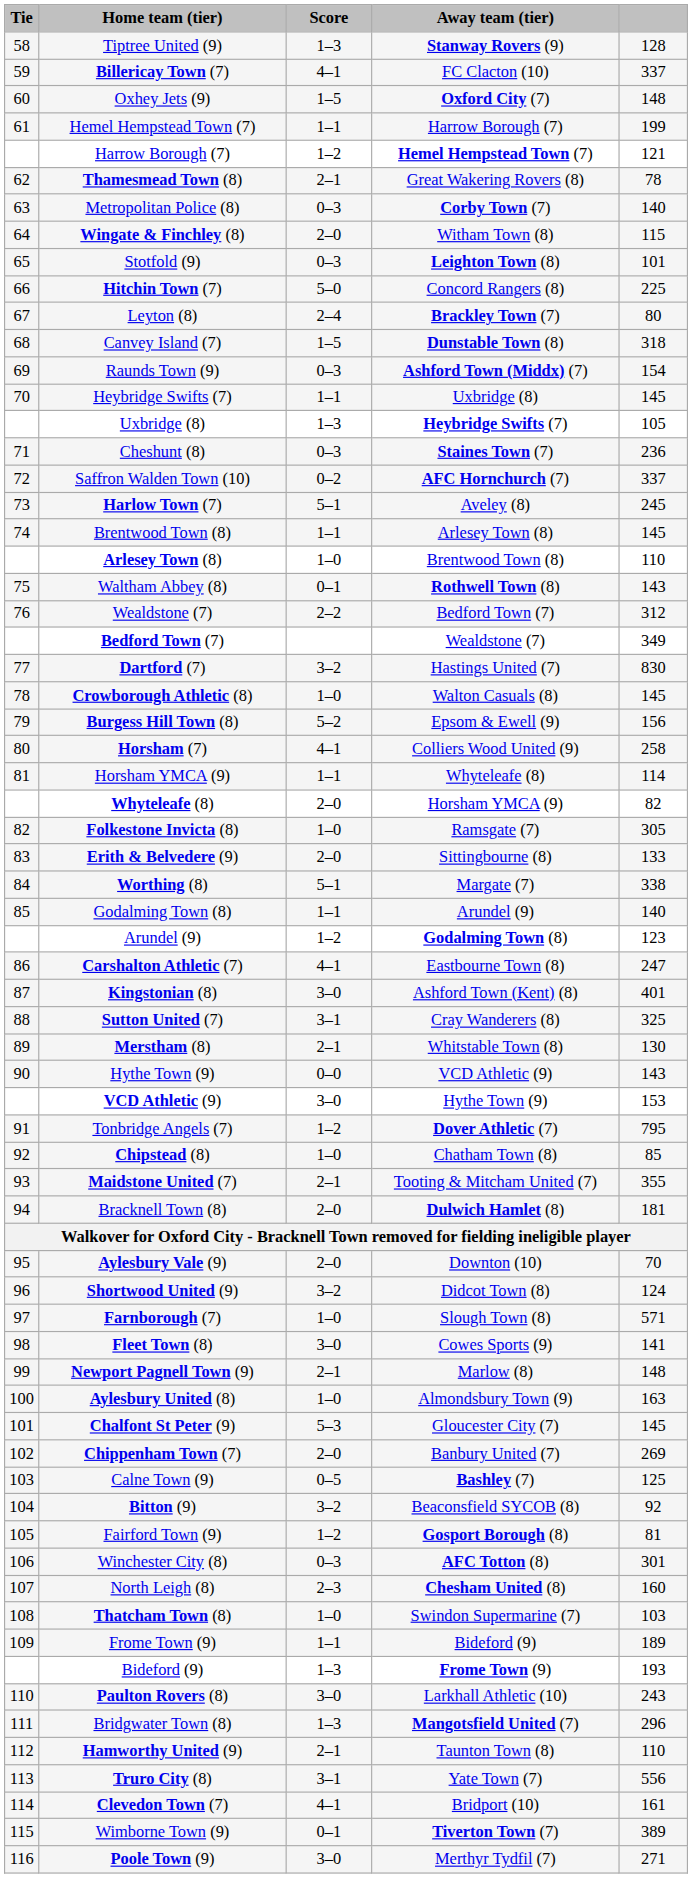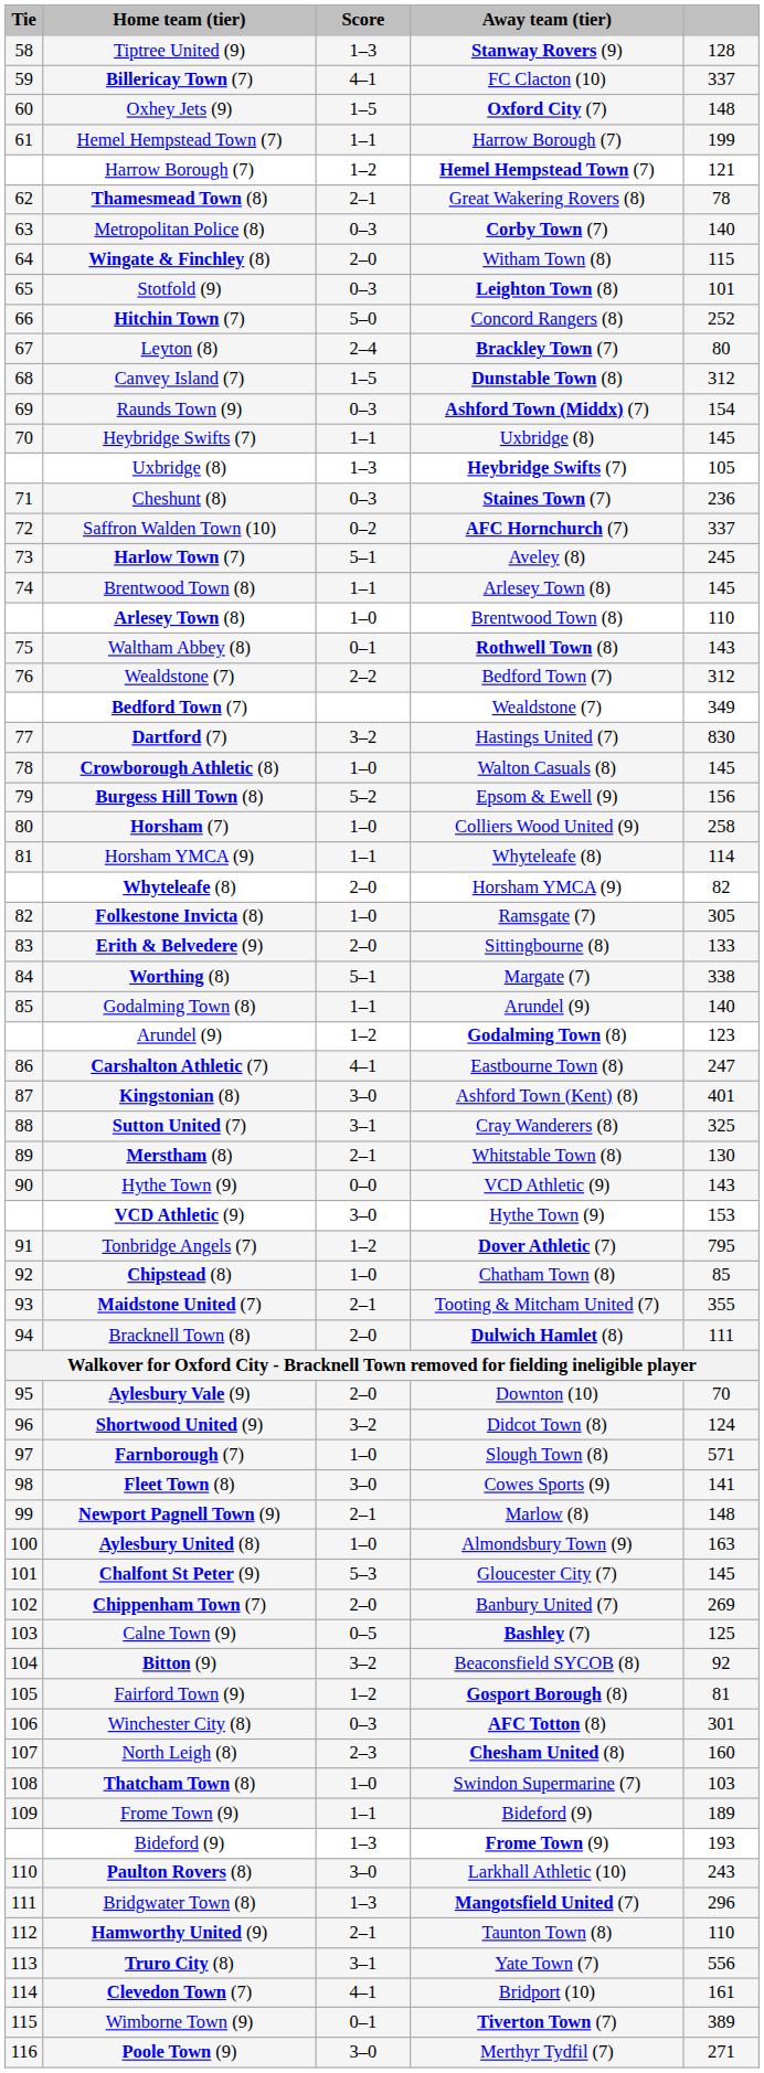 <table class="wikitable" style="width: 600px; background:WhiteSmoke; text-align:center; font-size:90%">
 <tr>
 <td scope="col" style="width:  5.00%; background:silver;"><strong>Tie</strong></td>
 <td scope="col" style="width: 36.25%; background:silver;"><strong>Home team (tier)</strong></td>
 <td scope="col" style="width: 12.50%; background:silver;"><strong>Score</strong></td>
 <td scope="col" style="width: 36.25%; background:silver;"><strong>Away team (tier)</strong></td>
 <td scope="col" style="width: 10.00%; background:silver;"><strong></strong></td>
 </tr>
 <tr>
 <td>58</td>
 <td><a href='#'>Tiptree United</a> (9)</td>
 <td>1–3</td>
 <td><strong><a href='#'>Stanway Rovers</a></strong> (9)</td>
 <td>128</td>
 </tr>
 <tr>
 <td>59</td>
 <td><strong><a href='#'>Billericay Town</a></strong> (7)</td>
 <td>4–1</td>
 <td><a href='#'>FC Clacton</a> (10)</td>
 <td>337</td>
 </tr>
 <tr>
 <td>60</td>
 <td><a href='#'>Oxhey Jets</a> (9)</td>
 <td>1–5</td>
 <td><strong><a href='#'>Oxford City</a></strong> (7)</td>
 <td>148</td>
 </tr>
 <tr>
 <td>61</td>
 <td><a href='#'>Hemel Hempstead Town</a> (7)</td>
 <td>1–1</td>
 <td><a href='#'>Harrow Borough</a> (7)</td>
 <td>199</td>
 </tr>
 <tr style="background:white;">
 <td><em></em></td>
 <td><a href='#'>Harrow Borough</a> (7)</td>
 <td>1–2</td>
 <td><strong><a href='#'>Hemel Hempstead Town</a></strong> (7)</td>
 <td>121</td>
 </tr>
 <tr>
 <td>62</td>
 <td><strong><a href='#'>Thamesmead Town</a></strong> (8)</td>
 <td>2–1</td>
 <td><a href='#'>Great Wakering Rovers</a> (8)</td>
 <td>78</td>
 </tr>
 <tr>
 <td>63</td>
 <td><a href='#'>Metropolitan Police</a> (8)</td>
 <td>0–3</td>
 <td><strong><a href='#'>Corby Town</a></strong> (7)</td>
 <td>140</td>
 </tr>
 <tr>
 <td>64</td>
 <td><strong><a href='#'>Wingate & Finchley</a></strong> (8)</td>
 <td>2–0</td>
 <td><a href='#'>Witham Town</a> (8)</td>
 <td>115</td>
 </tr>
 <tr>
 <td>65</td>
 <td><a href='#'>Stotfold</a> (9)</td>
 <td>0–3</td>
 <td><strong><a href='#'>Leighton Town</a></strong> (8)</td>
 <td>101</td>
 </tr>
 <tr>
 <td>66</td>
 <td><strong><a href='#'>Hitchin Town</a></strong> (7)</td>
 <td>5–0</td>
 <td><a href='#'>Concord Rangers</a> (8)</td>
-<td>225</td>
+<td>252</td>
 </tr>
 <tr>
 <td>67</td>
 <td><a href='#'>Leyton</a> (8)</td>
 <td>2–4</td>
 <td><strong><a href='#'>Brackley Town</a></strong> (7)</td>
 <td>80</td>
 </tr>
 <tr>
 <td>68</td>
 <td><a href='#'>Canvey Island</a> (7)</td>
 <td>1–5</td>
 <td><strong><a href='#'>Dunstable Town</a></strong> (8)</td>
-<td>318</td>
+<td>312</td>
 </tr>
 <tr>
 <td>69</td>
 <td><a href='#'>Raunds Town</a> (9)</td>
 <td>0–3</td>
 <td><strong><a href='#'>Ashford Town (Middx)</a></strong> (7)</td>
 <td>154</td>
 </tr>
 <tr>
 <td>70</td>
 <td><a href='#'>Heybridge Swifts</a> (7)</td>
 <td>1–1</td>
 <td><a href='#'>Uxbridge</a> (8)</td>
 <td>145</td>
 </tr>
 <tr style="background:white;">
 <td><em></em></td>
 <td><a href='#'>Uxbridge</a> (8)</td>
 <td>1–3</td>
 <td><strong><a href='#'>Heybridge Swifts</a></strong> (7)</td>
 <td>105</td>
 </tr>
 <tr>
 <td>71</td>
 <td><a href='#'>Cheshunt</a> (8)</td>
 <td>0–3</td>
 <td><strong><a href='#'>Staines Town</a></strong> (7)</td>
 <td>236</td>
 </tr>
 <tr>
 <td>72</td>
 <td><a href='#'>Saffron Walden Town</a> (10)</td>
 <td>0–2</td>
 <td><strong><a href='#'>AFC Hornchurch</a></strong> (7)</td>
 <td>337</td>
 </tr>
 <tr>
 <td>73</td>
 <td><strong><a href='#'>Harlow Town</a></strong> (7)</td>
 <td>5–1</td>
 <td><a href='#'>Aveley</a> (8)</td>
 <td>245</td>
 </tr>
 <tr>
 <td>74</td>
 <td><a href='#'>Brentwood Town</a> (8)</td>
 <td>1–1</td>
 <td><a href='#'>Arlesey Town</a> (8)</td>
 <td>145</td>
 </tr>
 <tr style="background:white;">
 <td><em></em></td>
 <td><strong><a href='#'>Arlesey Town</a></strong> (8)</td>
 <td>1–0</td>
 <td><a href='#'>Brentwood Town</a> (8)</td>
 <td>110</td>
 </tr>
 <tr>
 <td>75</td>
 <td><a href='#'>Waltham Abbey</a> (8)</td>
 <td>0–1</td>
 <td><strong><a href='#'>Rothwell Town</a></strong> (8)</td>
 <td>143</td>
 </tr>
 <tr>
 <td>76</td>
 <td><a href='#'>Wealdstone</a> (7)</td>
 <td>2–2</td>
 <td><a href='#'>Bedford Town</a> (7)</td>
 <td>312</td>
 </tr>
 <tr style="background:white;">
 <td><em></em></td>
 <td><strong><a href='#'>Bedford Town</a></strong> (7)</td>
 <td></td>
 <td><a href='#'>Wealdstone</a> (7)</td>
 <td>349</td>
 </tr>
 <tr>
 <td>77</td>
 <td><strong><a href='#'>Dartford</a></strong> (7)</td>
 <td>3–2</td>
 <td><a href='#'>Hastings United</a> (7)</td>
 <td>830</td>
 </tr>
 <tr>
 <td>78</td>
 <td><strong><a href='#'>Crowborough Athletic</a></strong> (8)</td>
 <td>1–0</td>
 <td><a href='#'>Walton Casuals</a> (8)</td>
 <td>145</td>
 </tr>
 <tr>
 <td>79</td>
 <td><strong><a href='#'>Burgess Hill Town</a></strong> (8)</td>
 <td>5–2</td>
 <td><a href='#'>Epsom & Ewell</a> (9)</td>
 <td>156</td>
 </tr>
 <tr>
 <td>80</td>
 <td><strong><a href='#'>Horsham</a></strong> (7)</td>
-<td>4–1</td>
+<td>1–0</td>
 <td><a href='#'>Colliers Wood United</a> (9)</td>
 <td>258</td>
 </tr>
 <tr>
 <td>81</td>
 <td><a href='#'>Horsham YMCA</a> (9)</td>
 <td>1–1</td>
 <td><a href='#'>Whyteleafe</a> (8)</td>
 <td>114</td>
 </tr>
 <tr style="background:white;">
 <td><em></em></td>
 <td><strong><a href='#'>Whyteleafe</a></strong> (8)</td>
 <td>2–0</td>
 <td><a href='#'>Horsham YMCA</a> (9)</td>
 <td>82</td>
 </tr>
 <tr>
 <td>82</td>
 <td><strong><a href='#'>Folkestone Invicta</a></strong> (8)</td>
 <td>1–0</td>
 <td><a href='#'>Ramsgate</a> (7)</td>
 <td>305</td>
 </tr>
 <tr>
 <td>83</td>
 <td><strong><a href='#'>Erith & Belvedere</a></strong> (9)</td>
 <td>2–0</td>
 <td><a href='#'>Sittingbourne</a> (8)</td>
 <td>133</td>
 </tr>
 <tr>
 <td>84</td>
 <td><strong><a href='#'>Worthing</a></strong> (8)</td>
 <td>5–1</td>
 <td><a href='#'>Margate</a> (7)</td>
 <td>338</td>
 </tr>
 <tr>
 <td>85</td>
 <td><a href='#'>Godalming Town</a> (8)</td>
 <td>1–1</td>
 <td><a href='#'>Arundel</a> (9)</td>
 <td>140</td>
 </tr>
 <tr style="background:white;">
 <td><em></em></td>
 <td><a href='#'>Arundel</a> (9)</td>
 <td>1–2</td>
 <td><strong><a href='#'>Godalming Town</a></strong> (8)</td>
 <td>123</td>
 </tr>
 <tr>
 <td>86</td>
 <td><strong><a href='#'>Carshalton Athletic</a></strong> (7)</td>
 <td>4–1</td>
 <td><a href='#'>Eastbourne Town</a> (8)</td>
 <td>247</td>
 </tr>
 <tr>
 <td>87</td>
 <td><strong><a href='#'>Kingstonian</a></strong> (8)</td>
 <td>3–0</td>
 <td><a href='#'>Ashford Town (Kent)</a> (8)</td>
 <td>401</td>
 </tr>
 <tr>
 <td>88</td>
 <td><strong><a href='#'>Sutton United</a></strong> (7)</td>
 <td>3–1</td>
 <td><a href='#'>Cray Wanderers</a> (8)</td>
 <td>325</td>
 </tr>
 <tr>
 <td>89</td>
 <td><strong><a href='#'>Merstham</a></strong> (8)</td>
 <td>2–1</td>
 <td><a href='#'>Whitstable Town</a> (8)</td>
 <td>130</td>
 </tr>
 <tr>
 <td>90</td>
 <td><a href='#'>Hythe Town</a> (9)</td>
 <td>0–0</td>
 <td><a href='#'>VCD Athletic</a> (9)</td>
 <td>143</td>
 </tr>
 <tr style="background:white;">
 <td><em></em></td>
 <td><strong><a href='#'>VCD Athletic</a></strong> (9)</td>
 <td>3–0</td>
 <td><a href='#'>Hythe Town</a> (9)</td>
 <td>153</td>
 </tr>
 <tr>
 <td>91</td>
 <td><a href='#'>Tonbridge Angels</a> (7)</td>
 <td>1–2</td>
 <td><strong><a href='#'>Dover Athletic</a></strong> (7)</td>
 <td>795</td>
 </tr>
 <tr>
 <td>92</td>
 <td><strong><a href='#'>Chipstead</a></strong> (8)</td>
 <td>1–0</td>
 <td><a href='#'>Chatham Town</a> (8)</td>
 <td>85</td>
 </tr>
 <tr>
 <td>93</td>
 <td><strong><a href='#'>Maidstone United</a></strong> (7)</td>
 <td>2–1</td>
 <td><a href='#'>Tooting & Mitcham United</a> (7)</td>
 <td>355</td>
 </tr>
 <tr>
 <td>94</td>
 <td><a href='#'>Bracknell Town</a> (8)</td>
 <td>2–0</td>
 <td><strong><a href='#'>Dulwich Hamlet</a></strong> (8)</td>
-<td>181</td>
+<td>111</td>
 </tr>
 <tr>
 <th colspan="5">Walkover for Oxford City - Bracknell Town removed for fielding ineligible player</th>
 </tr>
 <tr>
 <td>95</td>
 <td><strong><a href='#'>Aylesbury Vale</a></strong> (9)</td>
 <td>2–0</td>
 <td><a href='#'>Downton</a> (10)</td>
 <td>70</td>
 </tr>
 <tr>
 <td>96</td>
 <td><strong><a href='#'>Shortwood United</a></strong> (9)</td>
 <td>3–2</td>
 <td><a href='#'>Didcot Town</a> (8)</td>
 <td>124</td>
 </tr>
 <tr>
 <td>97</td>
 <td><strong><a href='#'>Farnborough</a></strong> (7)</td>
 <td>1–0</td>
 <td><a href='#'>Slough Town</a> (8)</td>
 <td>571</td>
 </tr>
 <tr>
 <td>98</td>
 <td><strong><a href='#'>Fleet Town</a></strong> (8)</td>
 <td>3–0</td>
 <td><a href='#'>Cowes Sports</a> (9)</td>
 <td>141</td>
 </tr>
 <tr>
 <td>99</td>
 <td><strong><a href='#'>Newport Pagnell Town</a></strong> (9)</td>
 <td>2–1</td>
 <td><a href='#'>Marlow</a> (8)</td>
 <td>148</td>
 </tr>
 <tr>
 <td>100</td>
 <td><strong><a href='#'>Aylesbury United</a></strong> (8)</td>
 <td>1–0</td>
 <td><a href='#'>Almondsbury Town</a> (9)</td>
 <td>163</td>
 </tr>
 <tr>
 <td>101</td>
 <td><strong><a href='#'>Chalfont St Peter</a></strong> (9)</td>
 <td>5–3</td>
 <td><a href='#'>Gloucester City</a> (7)</td>
 <td>145</td>
 </tr>
 <tr>
 <td>102</td>
 <td><strong><a href='#'>Chippenham Town</a></strong> (7)</td>
 <td>2–0</td>
 <td><a href='#'>Banbury United</a> (7)</td>
 <td>269</td>
 </tr>
 <tr>
 <td>103</td>
 <td><a href='#'>Calne Town</a> (9)</td>
 <td>0–5</td>
 <td><strong><a href='#'>Bashley</a></strong> (7)</td>
 <td>125</td>
 </tr>
 <tr>
 <td>104</td>
 <td><strong><a href='#'>Bitton</a></strong> (9)</td>
 <td>3–2</td>
 <td><a href='#'>Beaconsfield SYCOB</a> (8)</td>
 <td>92</td>
 </tr>
 <tr>
 <td>105</td>
 <td><a href='#'>Fairford Town</a> (9)</td>
 <td>1–2</td>
 <td><strong><a href='#'>Gosport Borough</a></strong> (8)</td>
 <td>81</td>
 </tr>
 <tr>
 <td>106</td>
 <td><a href='#'>Winchester City</a> (8)</td>
 <td>0–3</td>
 <td><strong><a href='#'>AFC Totton</a></strong> (8)</td>
 <td>301</td>
 </tr>
 <tr>
 <td>107</td>
 <td><a href='#'>North Leigh</a> (8)</td>
 <td>2–3</td>
 <td><strong><a href='#'>Chesham United</a></strong> (8)</td>
 <td>160</td>
 </tr>
 <tr>
 <td>108</td>
 <td><strong><a href='#'>Thatcham Town</a></strong> (8)</td>
 <td>1–0</td>
 <td><a href='#'>Swindon Supermarine</a> (7)</td>
 <td>103</td>
 </tr>
 <tr>
 <td>109</td>
 <td><a href='#'>Frome Town</a> (9)</td>
 <td>1–1</td>
 <td><a href='#'>Bideford</a> (9)</td>
 <td>189</td>
 </tr>
 <tr style="background:white;">
 <td><em></em></td>
 <td><a href='#'>Bideford</a> (9)</td>
 <td>1–3 </td>
 <td><strong><a href='#'>Frome Town</a></strong> (9)</td>
 <td>193</td>
 </tr>
 <tr>
 <td>110</td>
 <td><strong><a href='#'>Paulton Rovers</a></strong> (8)</td>
 <td>3–0</td>
 <td><a href='#'>Larkhall Athletic</a> (10)</td>
 <td>243</td>
 </tr>
 <tr>
 <td>111</td>
 <td><a href='#'>Bridgwater Town</a> (8)</td>
 <td>1–3</td>
 <td><strong><a href='#'>Mangotsfield United</a></strong> (7)</td>
 <td>296</td>
 </tr>
 <tr>
 <td>112</td>
 <td><strong><a href='#'>Hamworthy United</a></strong> (9)</td>
 <td>2–1</td>
 <td><a href='#'>Taunton Town</a> (8)</td>
 <td>110</td>
 </tr>
 <tr>
 <td>113</td>
 <td><strong><a href='#'>Truro City</a></strong> (8)</td>
 <td>3–1</td>
 <td><a href='#'>Yate Town</a> (7)</td>
 <td>556</td>
 </tr>
 <tr>
 <td>114</td>
 <td><strong><a href='#'>Clevedon Town</a></strong> (7)</td>
 <td>4–1</td>
 <td><a href='#'>Bridport</a> (10)</td>
 <td>161</td>
 </tr>
 <tr>
 <td>115</td>
 <td><a href='#'>Wimborne Town</a> (9)</td>
 <td>0–1</td>
 <td><strong><a href='#'>Tiverton Town</a></strong> (7)</td>
 <td>389</td>
 </tr>
 <tr>
 <td>116</td>
 <td><strong><a href='#'>Poole Town</a></strong> (9)</td>
 <td>3–0</td>
 <td><a href='#'>Merthyr Tydfil</a> (7)</td>
 <td>271</td>
 </tr>
 </table>
